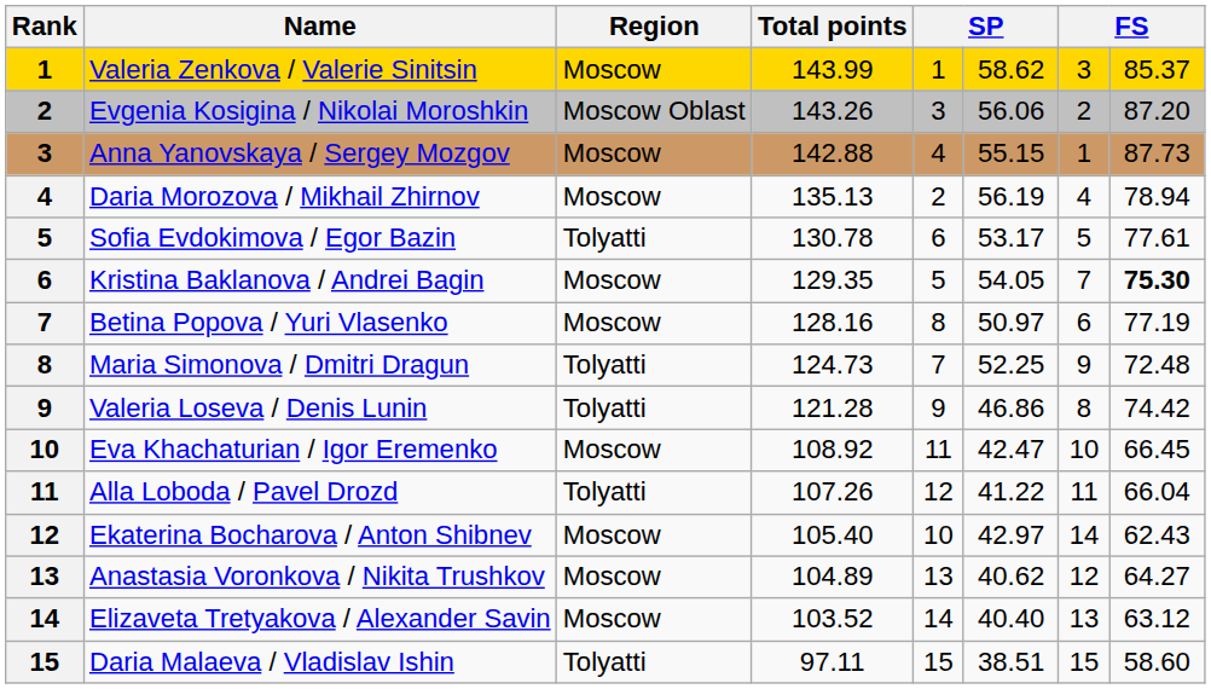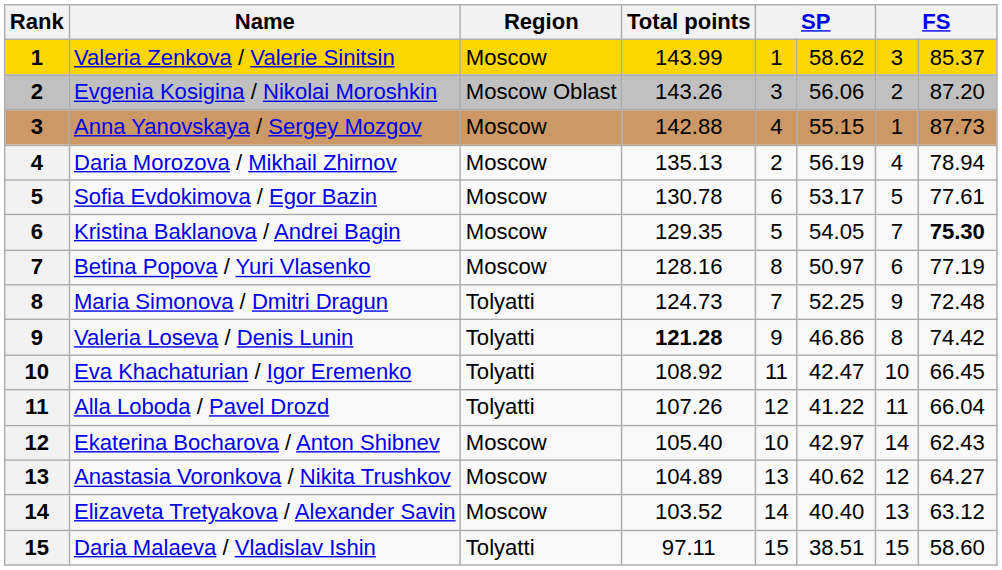 <table class="wikitable sortable">
 <tr>
 <th>Rank</th>
 <th>Name</th>
 <th>Region</th>
 <th>Total points</th>
 <th colspan=2 width=80px><a href='#'>SP</a></th>
 <th colspan=2 width=80px><a href='#'>FS</a></th>
 </tr>
 <tr bgcolor=gold>
 <td align=center><strong>1</strong></td>
 <td><a href='#'>Valeria Zenkova</a> / <a href='#'>Valerie Sinitsin</a></td>
 <td>Moscow</td>
 <td align=center>143.99</td>
 <td align=center>1</td>
 <td align=center>58.62</td>
 <td align=center>3</td>
 <td align=center>85.37</td>
 </tr>
 <tr bgcolor=silver>
 <td align=center><strong>2</strong></td>
 <td><a href='#'>Evgenia Kosigina</a> / <a href='#'>Nikolai Moroshkin</a></td>
 <td>Moscow Oblast</td>
 <td align=center>143.26</td>
 <td align=center>3</td>
 <td align=center>56.06</td>
 <td align=center>2</td>
 <td align=center>87.20</td>
 </tr>
 <tr bgcolor=cc9966>
 <td align=center><strong>3</strong></td>
 <td><a href='#'>Anna Yanovskaya</a> / <a href='#'>Sergey Mozgov</a></td>
 <td>Moscow</td>
 <td align=center>142.88</td>
 <td align=center>4</td>
 <td align=center>55.15</td>
 <td align=center>1</td>
 <td align=center>87.73</td>
 </tr>
 <tr>
 <th>4</th>
 <td><a href='#'>Daria Morozova</a> / <a href='#'>Mikhail Zhirnov</a></td>
 <td>Moscow</td>
 <td align=center>135.13</td>
 <td align=center>2</td>
 <td align=center>56.19</td>
 <td align=center>4</td>
 <td align=center>78.94</td>
 </tr>
 <tr>
 <th>5</th>
 <td><a href='#'>Sofia Evdokimova</a> / <a href='#'>Egor Bazin</a></td>
-<td>Tolyatti</td>
+<td>Moscow</td>
 <td align=center>130.78</td>
 <td align=center>6</td>
 <td align=center>53.17</td>
 <td align=center>5</td>
 <td align=center>77.61</td>
 </tr>
 <tr>
 <th>6</th>
 <td><a href='#'>Kristina Baklanova</a> / <a href='#'>Andrei Bagin</a></td>
 <td>Moscow</td>
 <td align=center>129.35</td>
 <td align=center>5</td>
 <td align=center>54.05</td>
 <td align=center>7</td>
 <td align=center><strong>75.30</strong></td>
 </tr>
 <tr>
 <th>7</th>
 <td><a href='#'>Betina Popova</a> / <a href='#'>Yuri Vlasenko</a></td>
 <td>Moscow</td>
 <td align=center>128.16</td>
 <td align=center>8</td>
 <td align=center>50.97</td>
 <td align=center>6</td>
 <td align=center>77.19</td>
 </tr>
 <tr>
 <th>8</th>
 <td><a href='#'>Maria Simonova</a> / <a href='#'>Dmitri Dragun</a></td>
 <td>Tolyatti</td>
 <td align=center>124.73</td>
 <td align=center>7</td>
 <td align=center>52.25</td>
 <td align=center>9</td>
 <td align=center>72.48</td>
 </tr>
 <tr>
 <th>9</th>
 <td><a href='#'>Valeria Loseva</a> / <a href='#'>Denis Lunin</a></td>
 <td>Tolyatti</td>
-<td align=center>121.28</td>
+<td align=center><strong>121.28</strong></td>
 <td align=center>9</td>
 <td align=center>46.86</td>
 <td align=center>8</td>
 <td align=center>74.42</td>
 </tr>
 <tr>
 <th>10</th>
 <td><a href='#'>Eva Khachaturian</a> / <a href='#'>Igor Eremenko</a></td>
-<td>Moscow</td>
+<td>Tolyatti</td>
 <td align=center>108.92</td>
 <td align=center>11</td>
 <td align=center>42.47</td>
 <td align=center>10</td>
 <td align=center>66.45</td>
 </tr>
 <tr>
 <th>11</th>
 <td><a href='#'>Alla Loboda</a> / <a href='#'>Pavel Drozd</a></td>
 <td>Tolyatti</td>
 <td align=center>107.26</td>
 <td align=center>12</td>
 <td align=center>41.22</td>
 <td align=center>11</td>
 <td align=center>66.04</td>
 </tr>
 <tr>
 <th>12</th>
 <td><a href='#'>Ekaterina Bocharova</a> / <a href='#'>Anton Shibnev</a></td>
 <td>Moscow</td>
 <td align=center>105.40</td>
 <td align=center>10</td>
 <td align=center>42.97</td>
 <td align=center>14</td>
 <td align=center>62.43</td>
 </tr>
 <tr>
 <th>13</th>
 <td><a href='#'>Anastasia Voronkova</a> / <a href='#'>Nikita Trushkov</a></td>
 <td>Moscow</td>
 <td align=center>104.89</td>
 <td align=center>13</td>
 <td align=center>40.62</td>
 <td align=center>12</td>
 <td align=center>64.27</td>
 </tr>
 <tr>
 <th>14</th>
 <td><a href='#'>Elizaveta Tretyakova</a> / <a href='#'>Alexander Savin</a></td>
 <td>Moscow</td>
 <td align=center>103.52</td>
 <td align=center>14</td>
 <td align=center>40.40</td>
 <td align=center>13</td>
 <td align=center>63.12</td>
 </tr>
 <tr>
 <th>15</th>
 <td><a href='#'>Daria Malaeva</a> / <a href='#'>Vladislav Ishin</a></td>
 <td>Tolyatti</td>
 <td align=center>97.11</td>
 <td align=center>15</td>
 <td align=center>38.51</td>
 <td align=center>15</td>
 <td align=center>58.60</td>
 </tr>
 </table>
